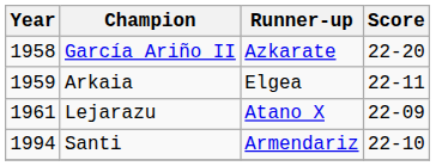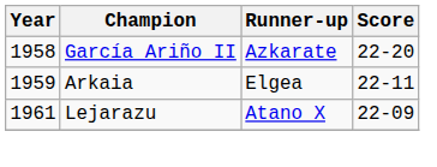 <table class="wikitable">
 <tr>
 <th>Year</th>
 <th>Champion</th>
 <th>Runner-up</th>
 <th>Score</th>
 </tr>
 <tr>
 <td>1958</td>
 <td><a href='#'>García Ariño II</a></td>
 <td><a href='#'>Azkarate</a></td>
 <td>22-20</td>
 </tr>
 <tr>
 <td>1959</td>
 <td>Arkaia</td>
 <td>Elgea</td>
 <td>22-11</td>
 </tr>
 <tr>
 <td>1961</td>
 <td>Lejarazu</td>
 <td><a href='#'>Atano X</a></td>
 <td>22-09</td>
 </tr>
 <tr>
-<td>1994</td>
-<td>Santi</td>
-<td><a href='#'>Armendariz</a></td>
-<td>22-10</td>
-</tr>
-<tr>
 </tr>
 </table>
